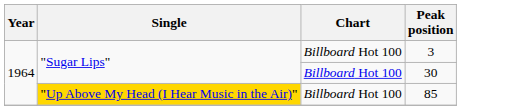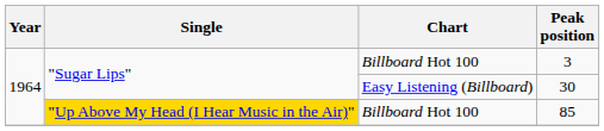 <table class="wikitable">
 <tr>
 <th>Year</th>
 <th>Single</th>
 <th>Chart</th>
 <th>Peak<br>position</th>
 </tr>
 <tr>
 <td rowspan="3">1964</td>
 <td rowspan="2">"<a href='#'>Sugar Lips</a>"</td>
 <td><em>Billboard</em> Hot 100</td>
 <td align="center">3</td>
 </tr>
 <tr>
-<td><a href='#'><em>Billboard</em> Hot 100</a></td>
+<td><a href='#'>Easy Listening</a> (<em>Billboard</em>)</td>
 <td align="center">30</td>
 </tr>
 <tr>
 <td style="background: gold;">"<a href='#'>Up Above My Head (I Hear Music in the Air)</a>"</td>
 <td><em>Billboard</em> Hot 100</td>
 <td align="center">85</td>
 </tr>
 <tr>
 </tr>
 </table>
